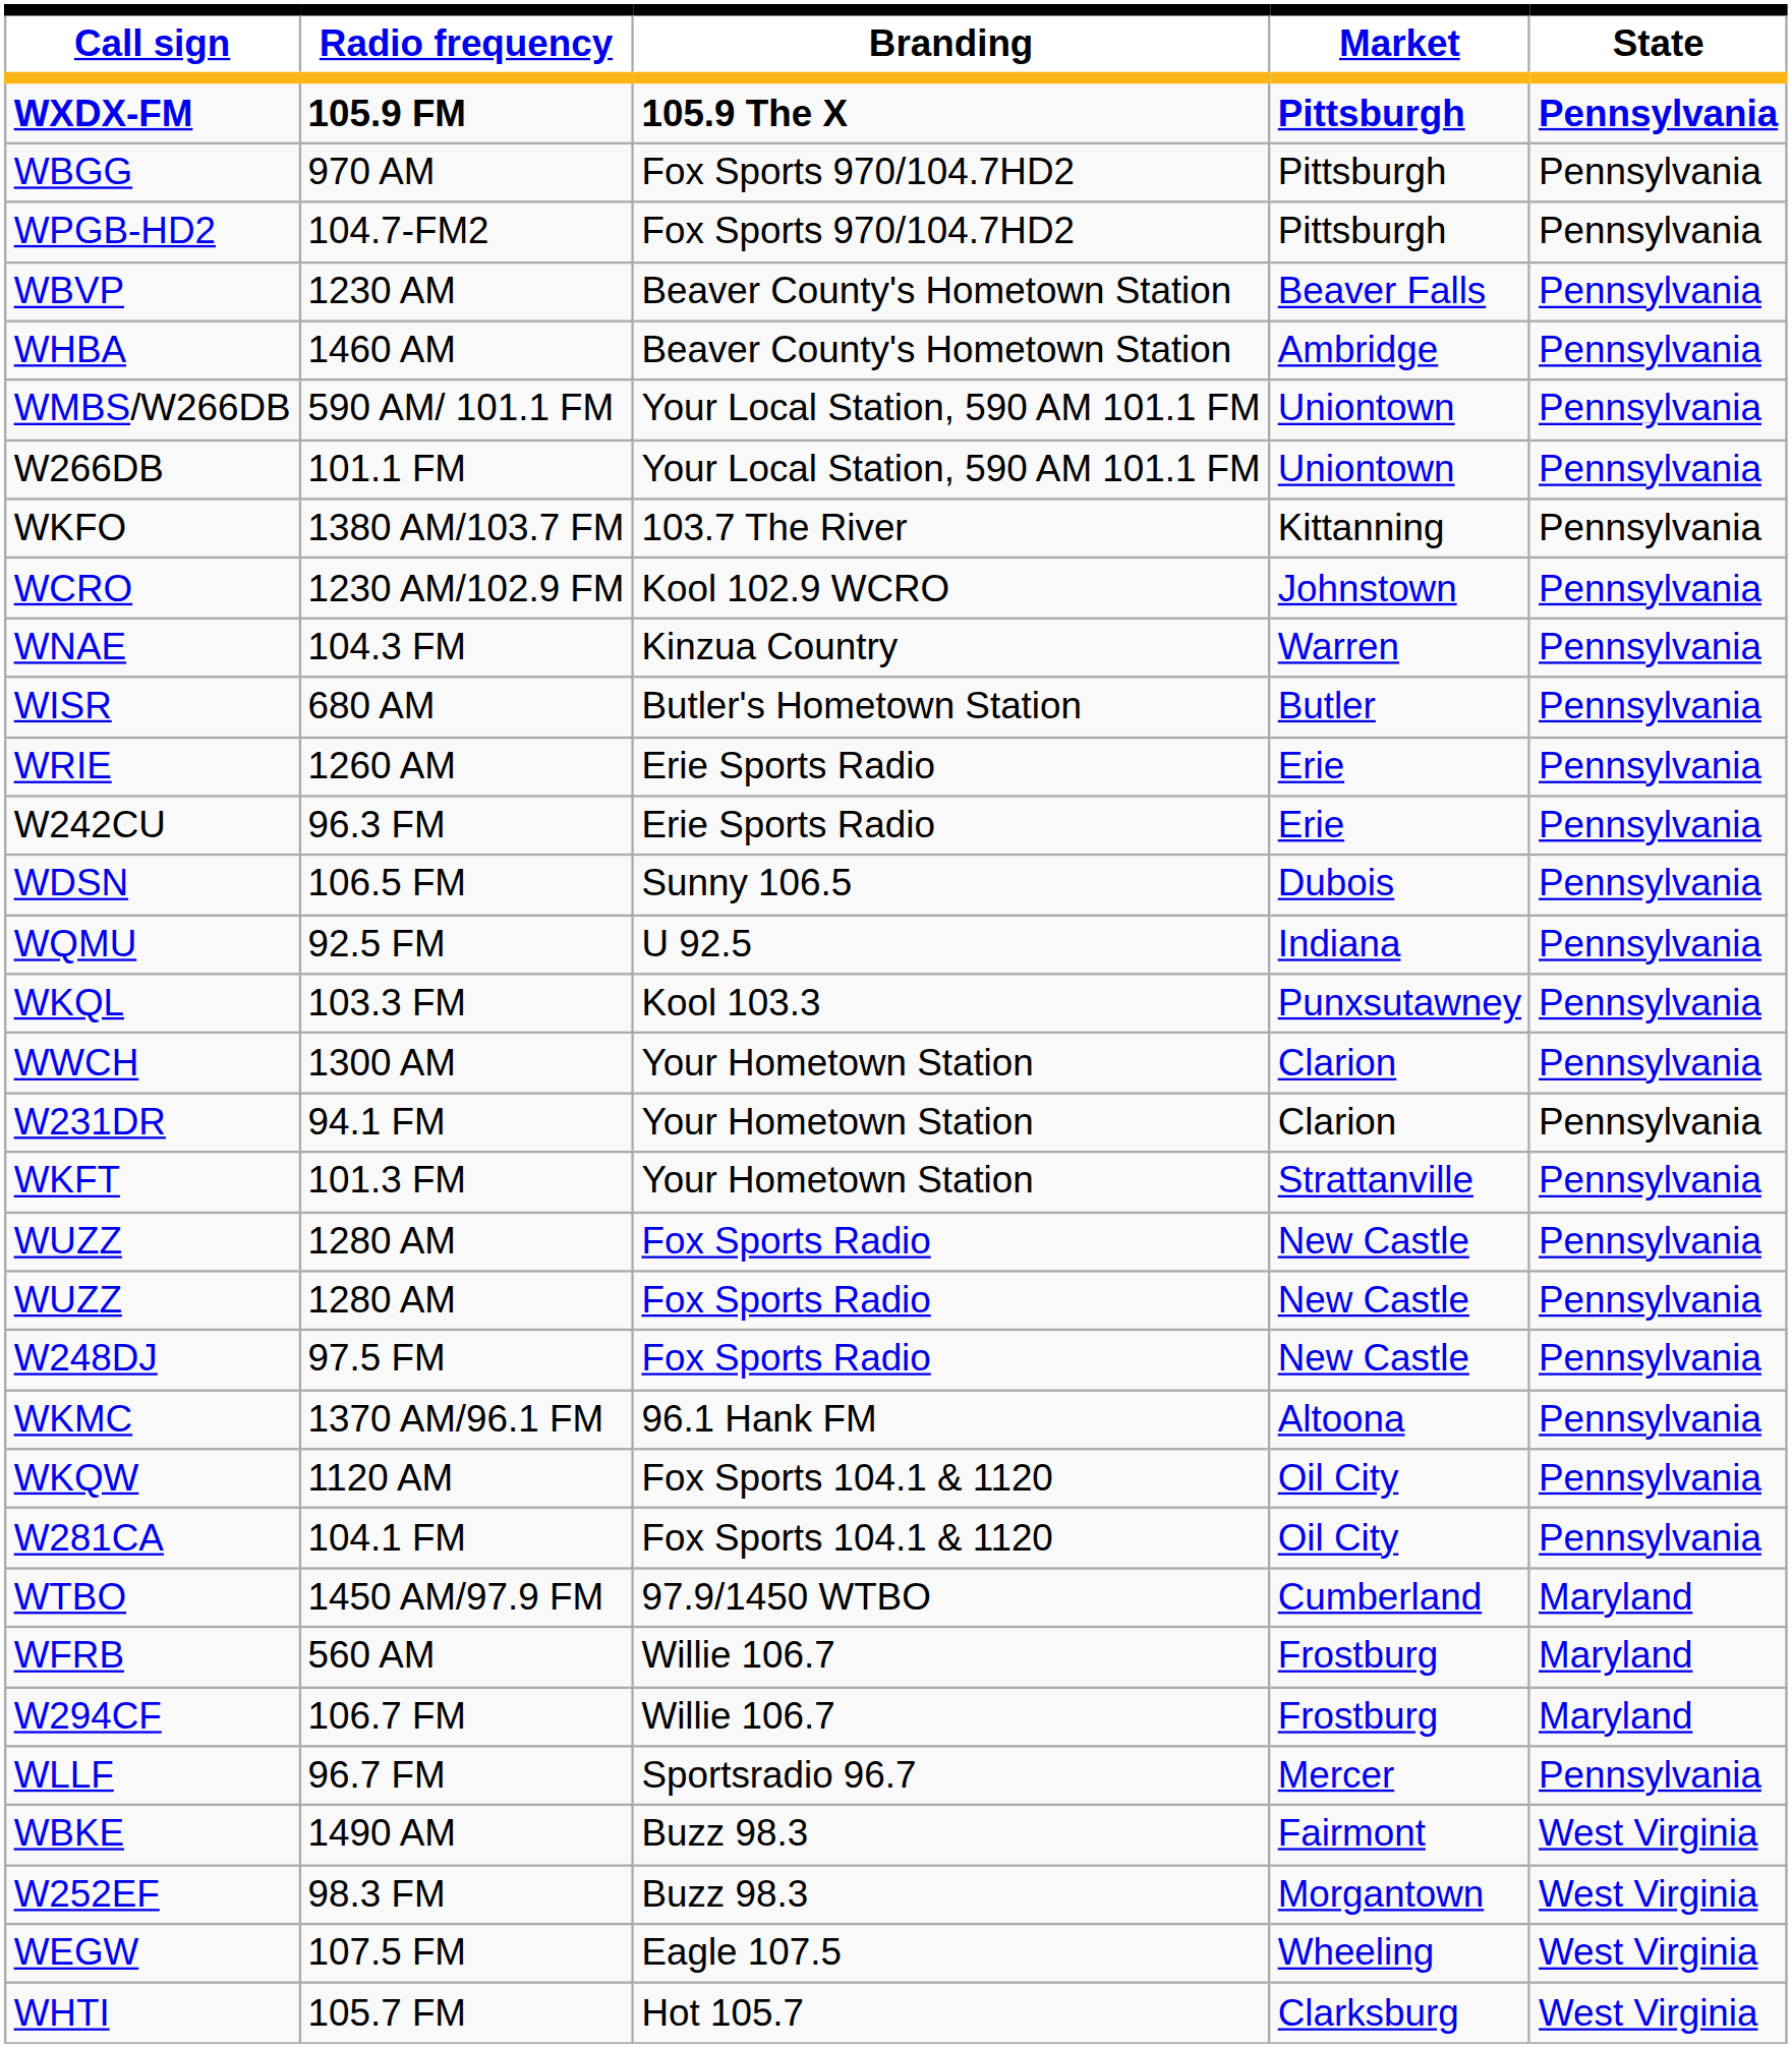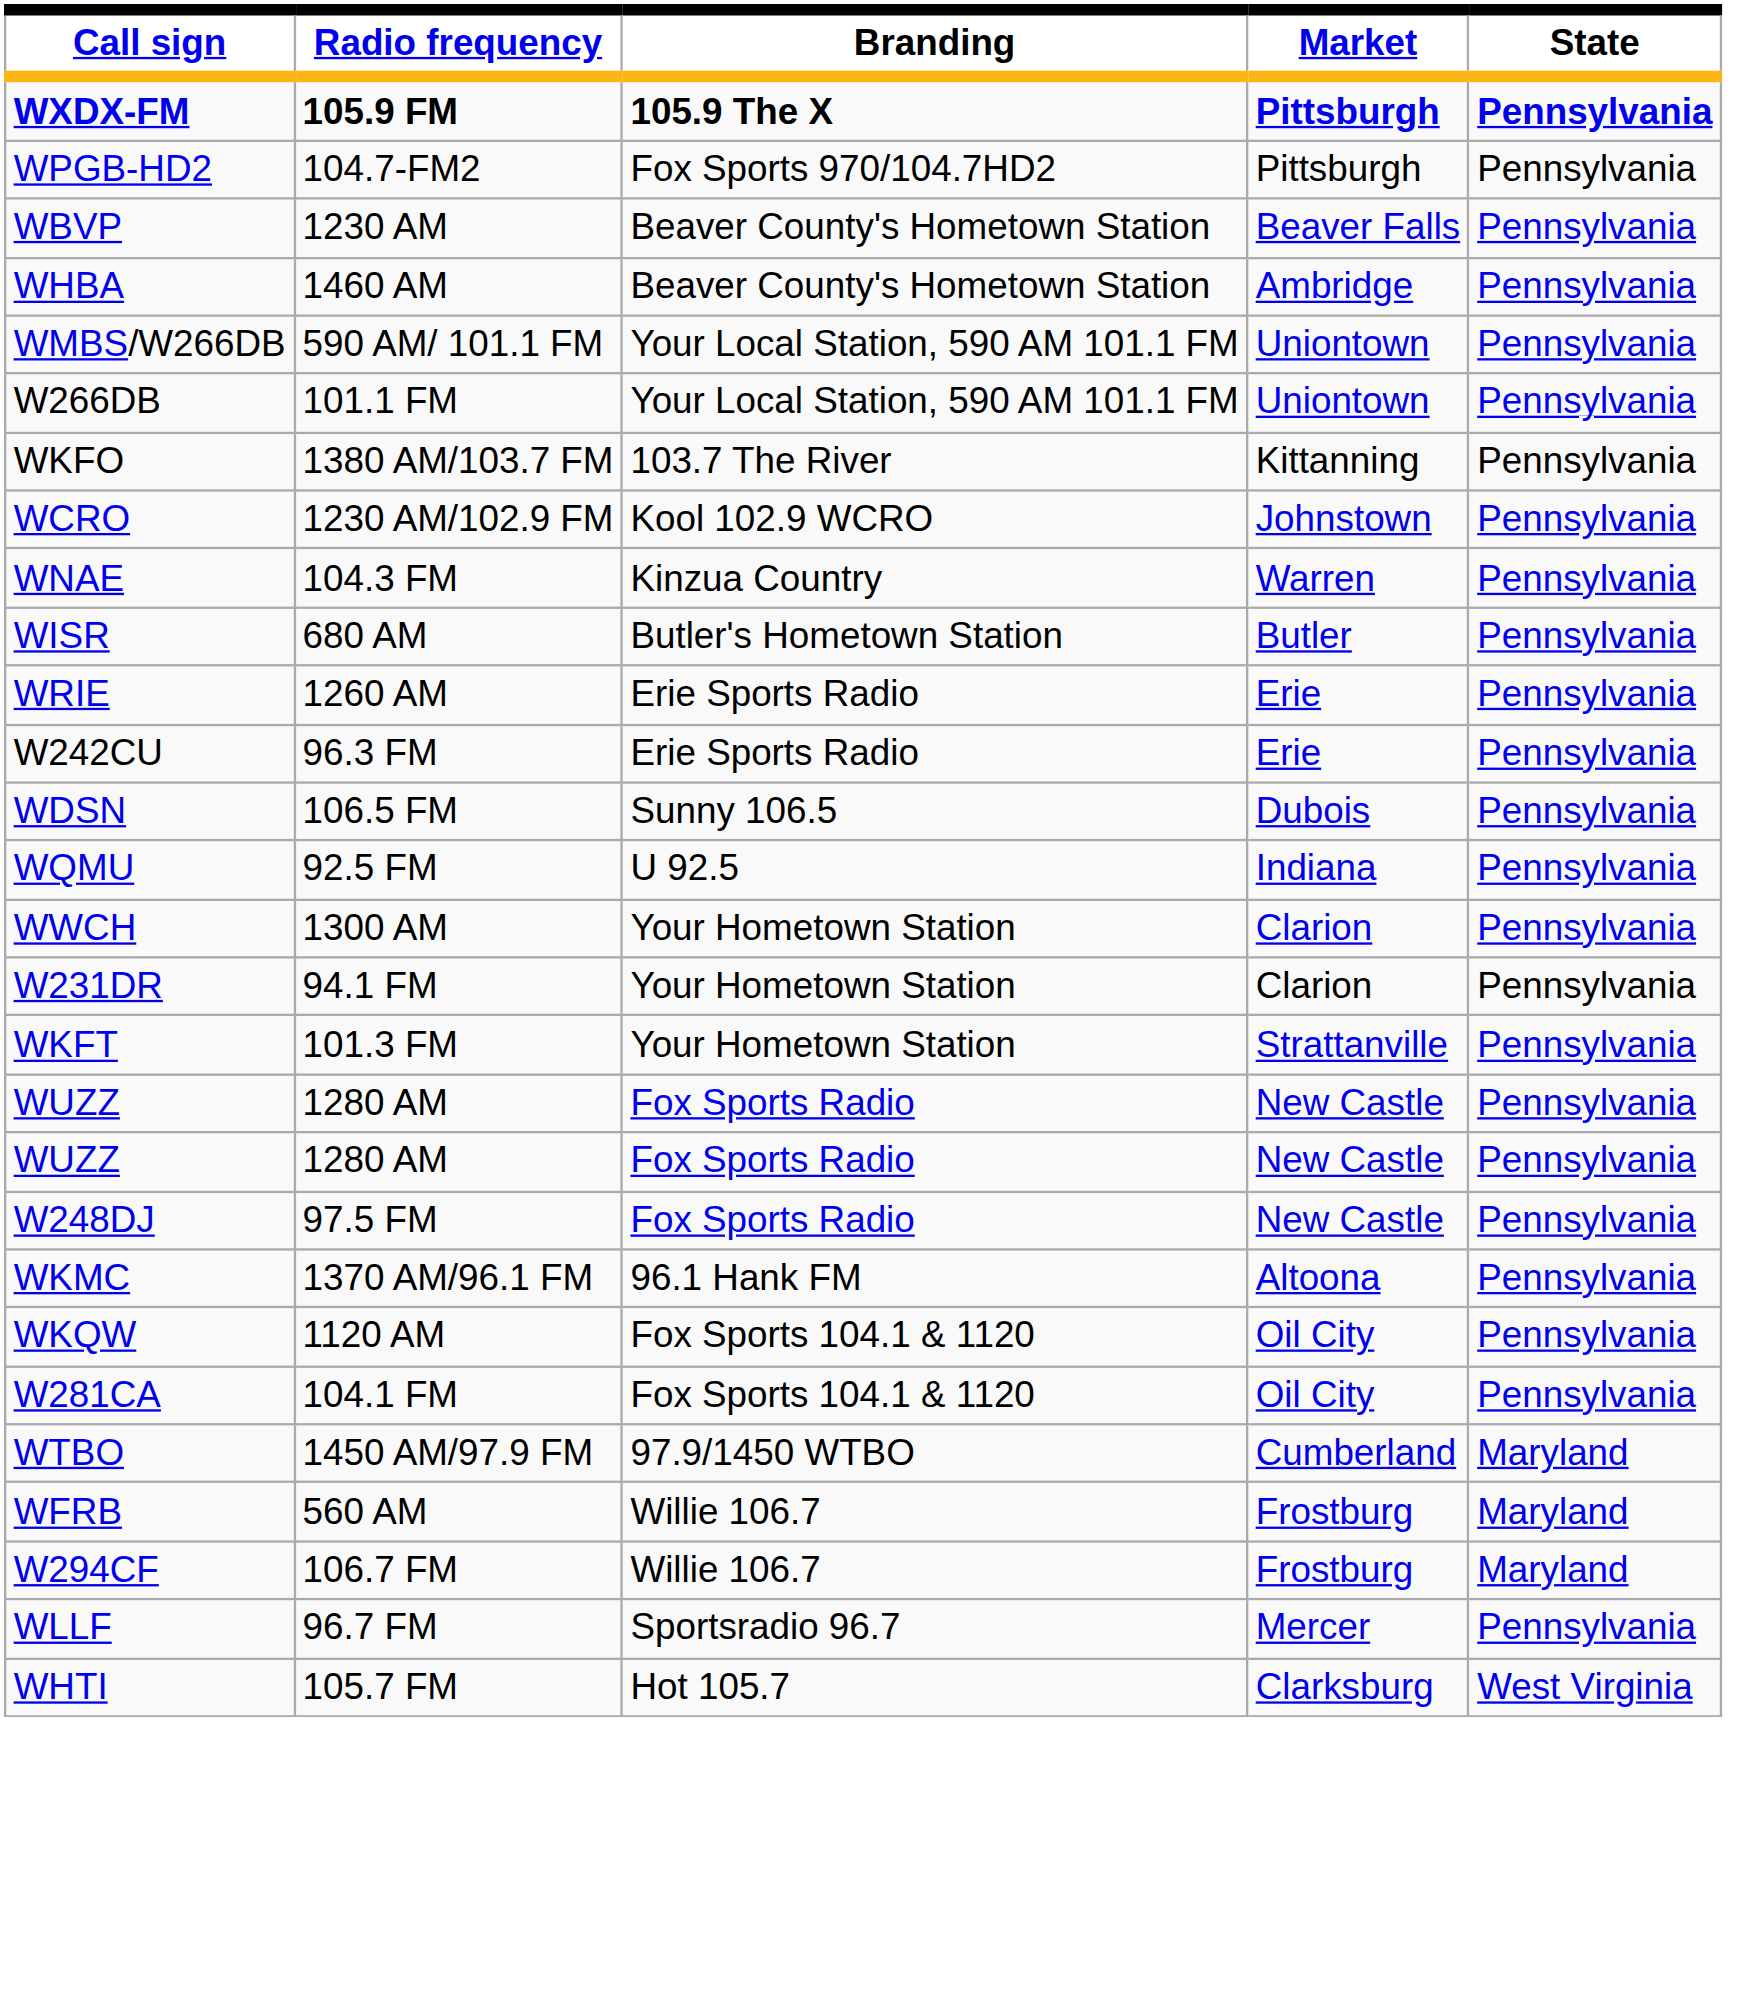 <table class="wikitable sortable">
 <tr>
 <th style="background:#FFFFFF; border-bottom:#FCB514 5px solid; border-top:#000000 5px solid;"><a href='#'>Call sign</a></th>
 <th style="background:#FFFFFF; border-bottom:#FCB514 5px solid; border-top:#000000 5px solid;"><a href='#'>Radio frequency</a></th>
 <th style="background:#FFFFFF; border-bottom:#FCB514 5px solid; border-top:#000000 5px solid;">Branding</th>
 <th style="background:#FFFFFF; border-bottom:#FCB514 5px solid; border-top:#000000 5px solid;"><a href='#'>Market</a></th>
 <th style="background:#FFFFFF; border-bottom:#FCB514 5px solid; border-top:#000000 5px solid;">State</th>
 </tr>
 <tr>
 <td><strong><a href='#'>WXDX-FM</a> </strong></td>
 <td><strong>105.9 FM </strong></td>
 <td><strong>105.9 The X </strong></td>
 <td><strong><a href='#'>Pittsburgh</a> </strong></td>
 <td><strong><a href='#'>Pennsylvania</a> </strong></td>
-</tr>
-<tr>
-<td><a href='#'>WBGG</a></td>
-<td>970 AM</td>
-<td>Fox Sports 970/104.7HD2</td>
-<td>Pittsburgh</td>
-<td>Pennsylvania</td>
 </tr>
 <tr>
 <td><a href='#'>WPGB-HD2</a></td>
 <td>104.7-FM2</td>
 <td>Fox Sports 970/104.7HD2</td>
 <td>Pittsburgh</td>
 <td>Pennsylvania</td>
 </tr>
 <tr>
 <td><a href='#'>WBVP</a></td>
 <td>1230 AM</td>
 <td>Beaver County's Hometown Station</td>
 <td><a href='#'>Beaver Falls</a></td>
 <td><a href='#'>Pennsylvania</a></td>
 </tr>
 <tr>
 <td><a href='#'>WHBA</a></td>
 <td>1460 AM</td>
 <td>Beaver County's Hometown Station</td>
 <td><a href='#'>Ambridge</a></td>
 <td><a href='#'>Pennsylvania</a></td>
 </tr>
 <tr>
 <td><a href='#'>WMBS</a>/W266DB</td>
 <td>590 AM/ 101.1 FM</td>
 <td>Your Local Station, 590 AM 101.1 FM</td>
 <td><a href='#'>Uniontown</a></td>
 <td><a href='#'>Pennsylvania</a></td>
 </tr>
 <tr>
 <td>W266DB</td>
 <td>101.1 FM</td>
 <td>Your Local Station, 590 AM 101.1 FM</td>
 <td><a href='#'>Uniontown</a></td>
 <td><a href='#'>Pennsylvania</a></td>
 </tr>
 <tr>
 <td>WKFO</td>
 <td>1380 AM/103.7 FM</td>
 <td>103.7 The River</td>
 <td>Kittanning</td>
 <td>Pennsylvania</td>
 </tr>
 <tr>
 <td><a href='#'>WCRO</a></td>
 <td>1230 AM/102.9 FM</td>
 <td>Kool 102.9 WCRO</td>
 <td><a href='#'>Johnstown</a></td>
 <td><a href='#'>Pennsylvania</a></td>
 </tr>
 <tr>
 <td><a href='#'>WNAE</a></td>
 <td>104.3 FM</td>
 <td>Kinzua Country</td>
 <td><a href='#'>Warren</a></td>
 <td><a href='#'>Pennsylvania</a></td>
 </tr>
 <tr>
 <td><a href='#'>WISR</a></td>
 <td>680 AM</td>
 <td>Butler's Hometown Station</td>
 <td><a href='#'>Butler</a></td>
 <td><a href='#'>Pennsylvania</a></td>
 </tr>
 <tr>
 <td><a href='#'>WRIE</a></td>
 <td>1260 AM</td>
 <td>Erie Sports Radio</td>
 <td><a href='#'>Erie</a></td>
 <td><a href='#'>Pennsylvania</a></td>
 </tr>
 <tr>
 <td>W242CU</td>
 <td>96.3 FM</td>
 <td>Erie Sports Radio</td>
 <td><a href='#'>Erie</a></td>
 <td><a href='#'>Pennsylvania</a></td>
 </tr>
 <tr>
 <td><a href='#'>WDSN</a></td>
 <td>106.5 FM</td>
 <td>Sunny 106.5</td>
 <td><a href='#'>Dubois</a></td>
 <td><a href='#'>Pennsylvania</a></td>
 </tr>
 <tr>
 <td><a href='#'>WQMU</a></td>
 <td>92.5 FM</td>
 <td>U 92.5</td>
 <td><a href='#'>Indiana</a></td>
-<td><a href='#'>Pennsylvania</a></td>
-</tr>
-<tr>
-<td><a href='#'>WKQL</a></td>
-<td>103.3 FM</td>
-<td>Kool 103.3</td>
-<td><a href='#'>Punxsutawney</a></td>
 <td><a href='#'>Pennsylvania</a></td>
 </tr>
 <tr>
 <td><a href='#'>WWCH</a></td>
 <td>1300 AM</td>
 <td>Your Hometown Station</td>
 <td><a href='#'>Clarion</a></td>
 <td><a href='#'>Pennsylvania</a></td>
 </tr>
 <tr>
 <td><a href='#'>W231DR</a></td>
 <td>94.1 FM</td>
 <td>Your Hometown Station</td>
 <td>Clarion</td>
 <td>Pennsylvania</td>
 </tr>
 <tr>
 <td><a href='#'>WKFT</a></td>
 <td>101.3 FM</td>
 <td>Your Hometown Station</td>
 <td><a href='#'>Strattanville</a></td>
 <td><a href='#'>Pennsylvania</a></td>
 </tr>
 <tr>
 <td><a href='#'>WUZZ</a></td>
 <td>1280 AM</td>
 <td><a href='#'>Fox Sports Radio</a></td>
 <td><a href='#'>New Castle</a></td>
 <td><a href='#'>Pennsylvania</a></td>
 </tr>
 <tr>
 <td><a href='#'>WUZZ</a></td>
 <td>1280 AM</td>
 <td><a href='#'>Fox Sports Radio</a></td>
 <td><a href='#'>New Castle</a></td>
 <td><a href='#'>Pennsylvania</a></td>
 </tr>
 <tr>
 <td><a href='#'>W248DJ</a></td>
 <td>97.5 FM</td>
 <td><a href='#'>Fox Sports Radio</a></td>
 <td><a href='#'>New Castle</a></td>
 <td><a href='#'>Pennsylvania</a></td>
 </tr>
 <tr>
 <td><a href='#'>WKMC</a></td>
 <td>1370 AM/96.1 FM</td>
 <td>96.1 Hank FM</td>
 <td><a href='#'>Altoona</a></td>
 <td><a href='#'>Pennsylvania</a></td>
 </tr>
 <tr>
 <td><a href='#'>WKQW</a></td>
 <td>1120 AM</td>
 <td>Fox Sports 104.1 & 1120</td>
 <td><a href='#'>Oil City</a></td>
 <td><a href='#'>Pennsylvania</a></td>
 </tr>
 <tr>
 <td><a href='#'>W281CA</a></td>
 <td>104.1 FM</td>
 <td>Fox Sports 104.1 & 1120</td>
 <td><a href='#'>Oil City</a></td>
 <td><a href='#'>Pennsylvania</a></td>
 </tr>
 <tr>
 <td><a href='#'>WTBO</a></td>
 <td>1450 AM/97.9 FM</td>
 <td>97.9/1450 WTBO</td>
 <td><a href='#'>Cumberland</a></td>
 <td><a href='#'>Maryland</a></td>
 </tr>
 <tr>
 <td><a href='#'>WFRB</a></td>
 <td>560 AM</td>
 <td>Willie 106.7</td>
 <td><a href='#'>Frostburg</a></td>
 <td><a href='#'>Maryland</a></td>
 </tr>
 <tr>
 <td><a href='#'>W294CF</a></td>
 <td>106.7 FM</td>
 <td>Willie 106.7</td>
 <td><a href='#'>Frostburg</a></td>
 <td><a href='#'>Maryland</a></td>
 </tr>
 <tr>
 <td><a href='#'>WLLF</a></td>
 <td>96.7 FM</td>
 <td>Sportsradio 96.7</td>
 <td><a href='#'>Mercer</a></td>
 <td><a href='#'>Pennsylvania</a></td>
 </tr>
 <tr>
-<td><a href='#'>WBKE</a></td>
-<td>1490 AM</td>
-<td>Buzz 98.3</td>
-<td><a href='#'>Fairmont</a></td>
-<td><a href='#'>West Virginia</a></td>
-</tr>
-<tr>
-<td><a href='#'>W252EF</a></td>
-<td>98.3 FM</td>
-<td>Buzz 98.3</td>
-<td><a href='#'>Morgantown</a></td>
-<td><a href='#'>West Virginia</a></td>
-</tr>
-<tr>
-<td><a href='#'>WEGW</a></td>
-<td>107.5 FM</td>
-<td>Eagle 107.5</td>
-<td><a href='#'>Wheeling</a></td>
-<td><a href='#'>West Virginia</a></td>
-</tr>
-<tr>
 <td><a href='#'>WHTI</a></td>
 <td>105.7 FM</td>
 <td>Hot 105.7</td>
 <td><a href='#'>Clarksburg</a></td>
 <td><a href='#'>West Virginia</a></td>
 </tr>
 </table>
